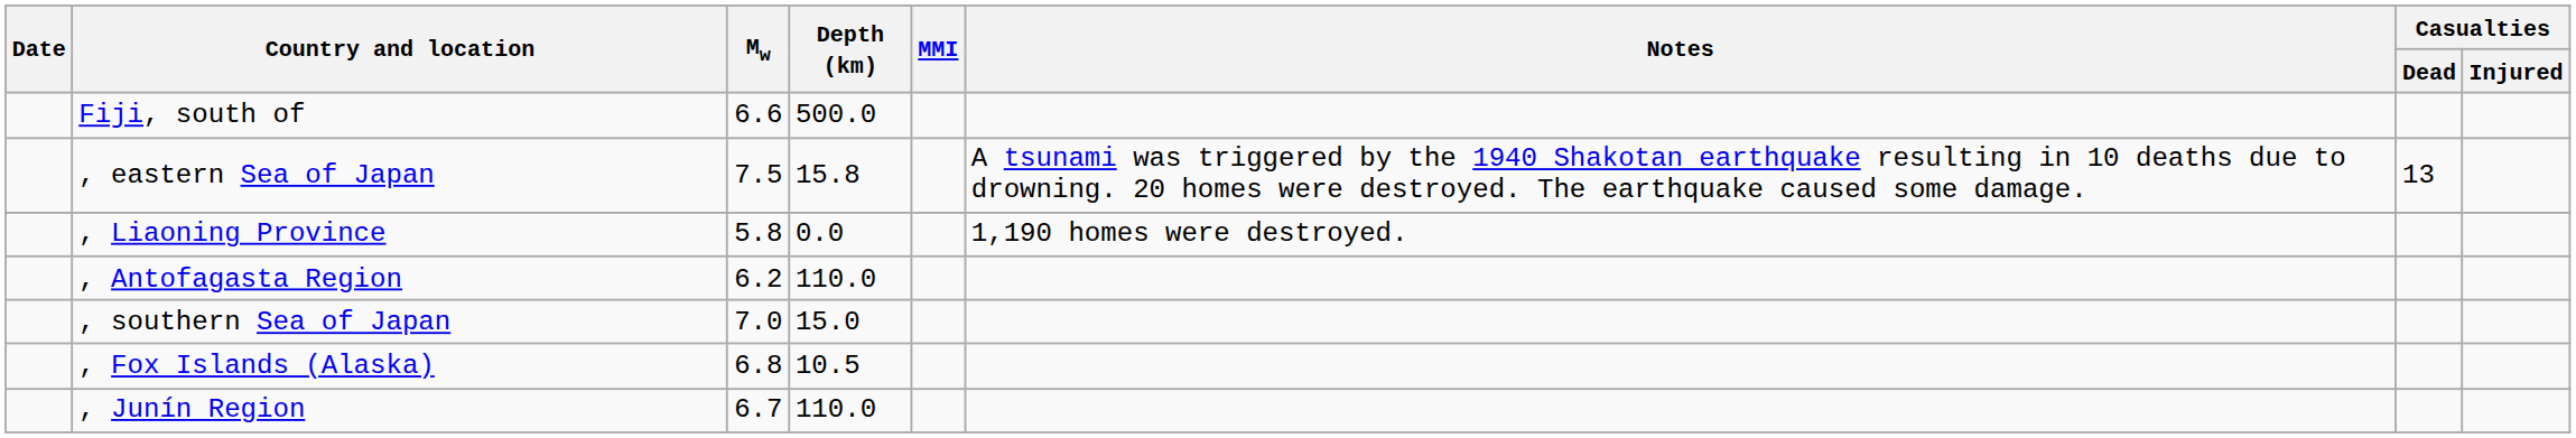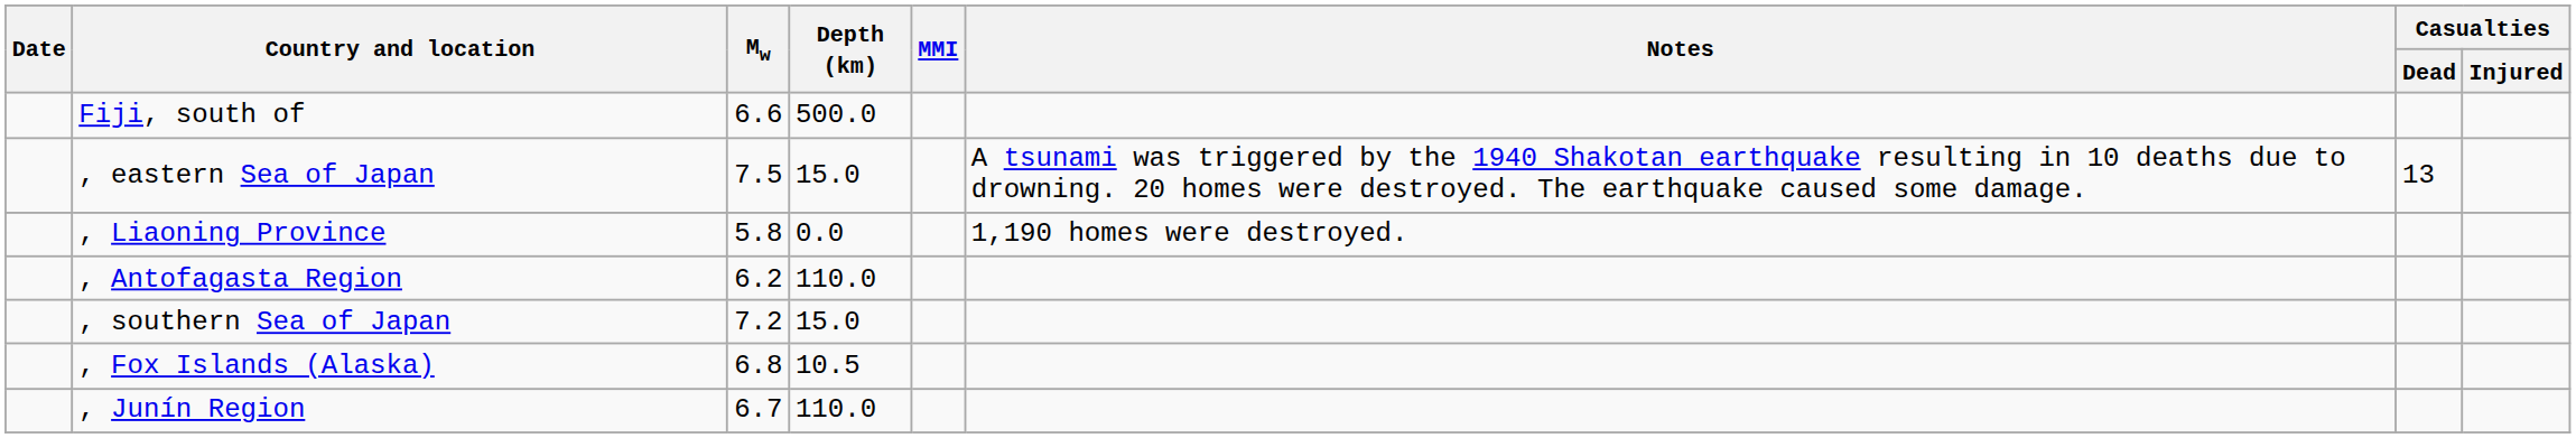 <table class="wikitable sortable sort-under" style="border:1px black; margin-left:1em;">
 <tr>
 <th rowspan="2"><small>Date</small></th>
 <th rowspan="2" style="width: 310px"><small>Country and location</small></th>
 <th rowspan="2"><small>M<sub>w</sub></small></th>
 <th rowspan="2"><small>Depth (km)</small></th>
 <th rowspan="2"><small><a href='#'>MMI</a></small></th>
 <th rowspan="2" class="unsortable"><small>Notes</small></th>
 <th colspan="2"><small>Casualties</small></th>
 </tr>
 <tr>
 <th><small>Dead</small></th>
 <th><small>Injured</small></th>
 </tr>
 <tr>
 <td></td>
 <td> <a href='#'>Fiji</a>, south of</td>
 <td>6.6</td>
 <td>500.0</td>
 <td></td>
 <td></td>
 <td></td>
 <td></td>
 </tr>
 <tr>
 <td></td>
 <td>, eastern <a href='#'>Sea of Japan</a></td>
 <td>7.5</td>
-<td>15.8</td>
+<td>15.0</td>
 <td></td>
 <td>A <a href='#'>tsunami</a> was triggered by the <a href='#'>1940 Shakotan earthquake</a> resulting in 10 deaths due to drowning. 20 homes were destroyed. The earthquake caused some damage.</td>
 <td>13</td>
 <td></td>
 </tr>
 <tr>
 <td></td>
 <td>, <a href='#'>Liaoning Province</a></td>
 <td>5.8</td>
 <td>0.0</td>
 <td></td>
 <td>1,190 homes were destroyed.</td>
 <td></td>
 <td></td>
 </tr>
 <tr>
 <td></td>
 <td>, <a href='#'>Antofagasta Region</a></td>
 <td>6.2</td>
 <td>110.0</td>
 <td></td>
 <td></td>
 <td></td>
 <td></td>
 </tr>
 <tr>
 <td></td>
 <td>, southern <a href='#'>Sea of Japan</a></td>
-<td>7.0</td>
+<td>7.2</td>
 <td>15.0</td>
 <td></td>
 <td></td>
 <td></td>
 <td></td>
 </tr>
 <tr>
 <td></td>
 <td>, <a href='#'>Fox Islands (Alaska)</a></td>
 <td>6.8</td>
 <td>10.5</td>
 <td></td>
 <td></td>
 <td></td>
 <td></td>
 </tr>
 <tr>
 <td></td>
 <td>, <a href='#'>Junín Region</a></td>
 <td>6.7</td>
 <td>110.0</td>
 <td></td>
 <td></td>
 <td></td>
 <td></td>
 </tr>
 </table>
